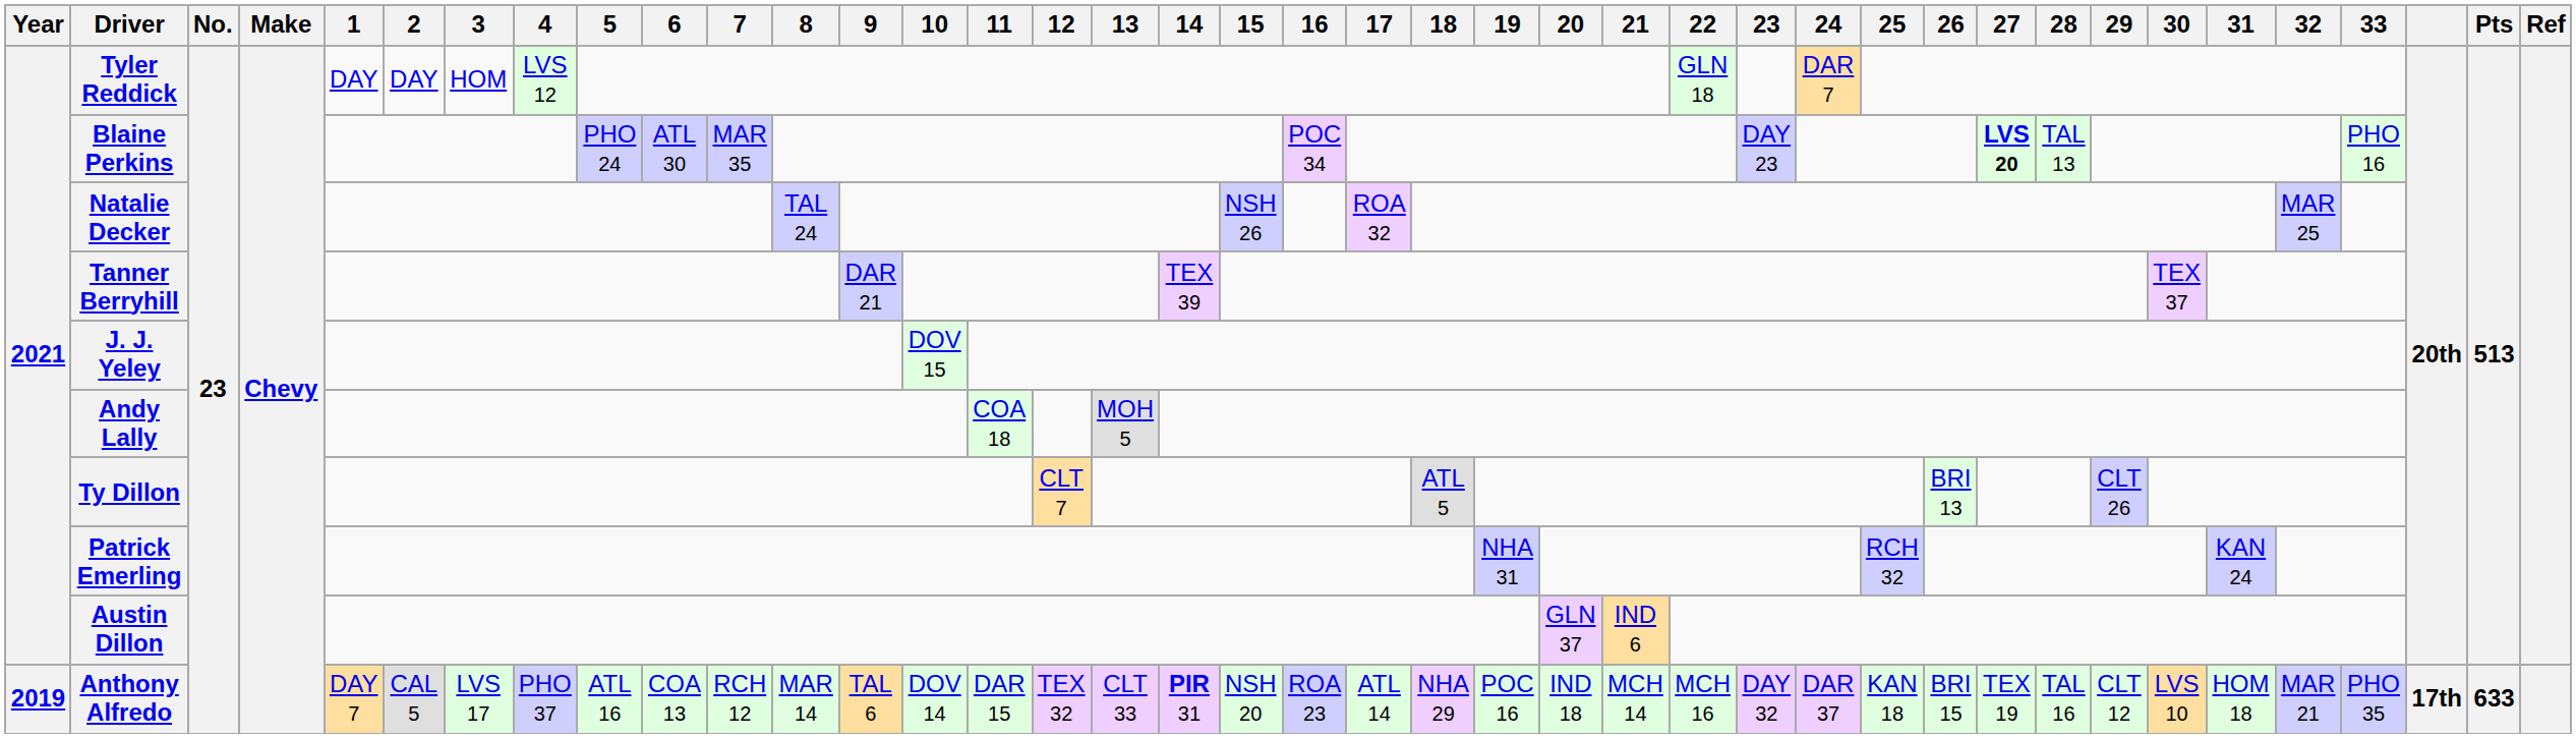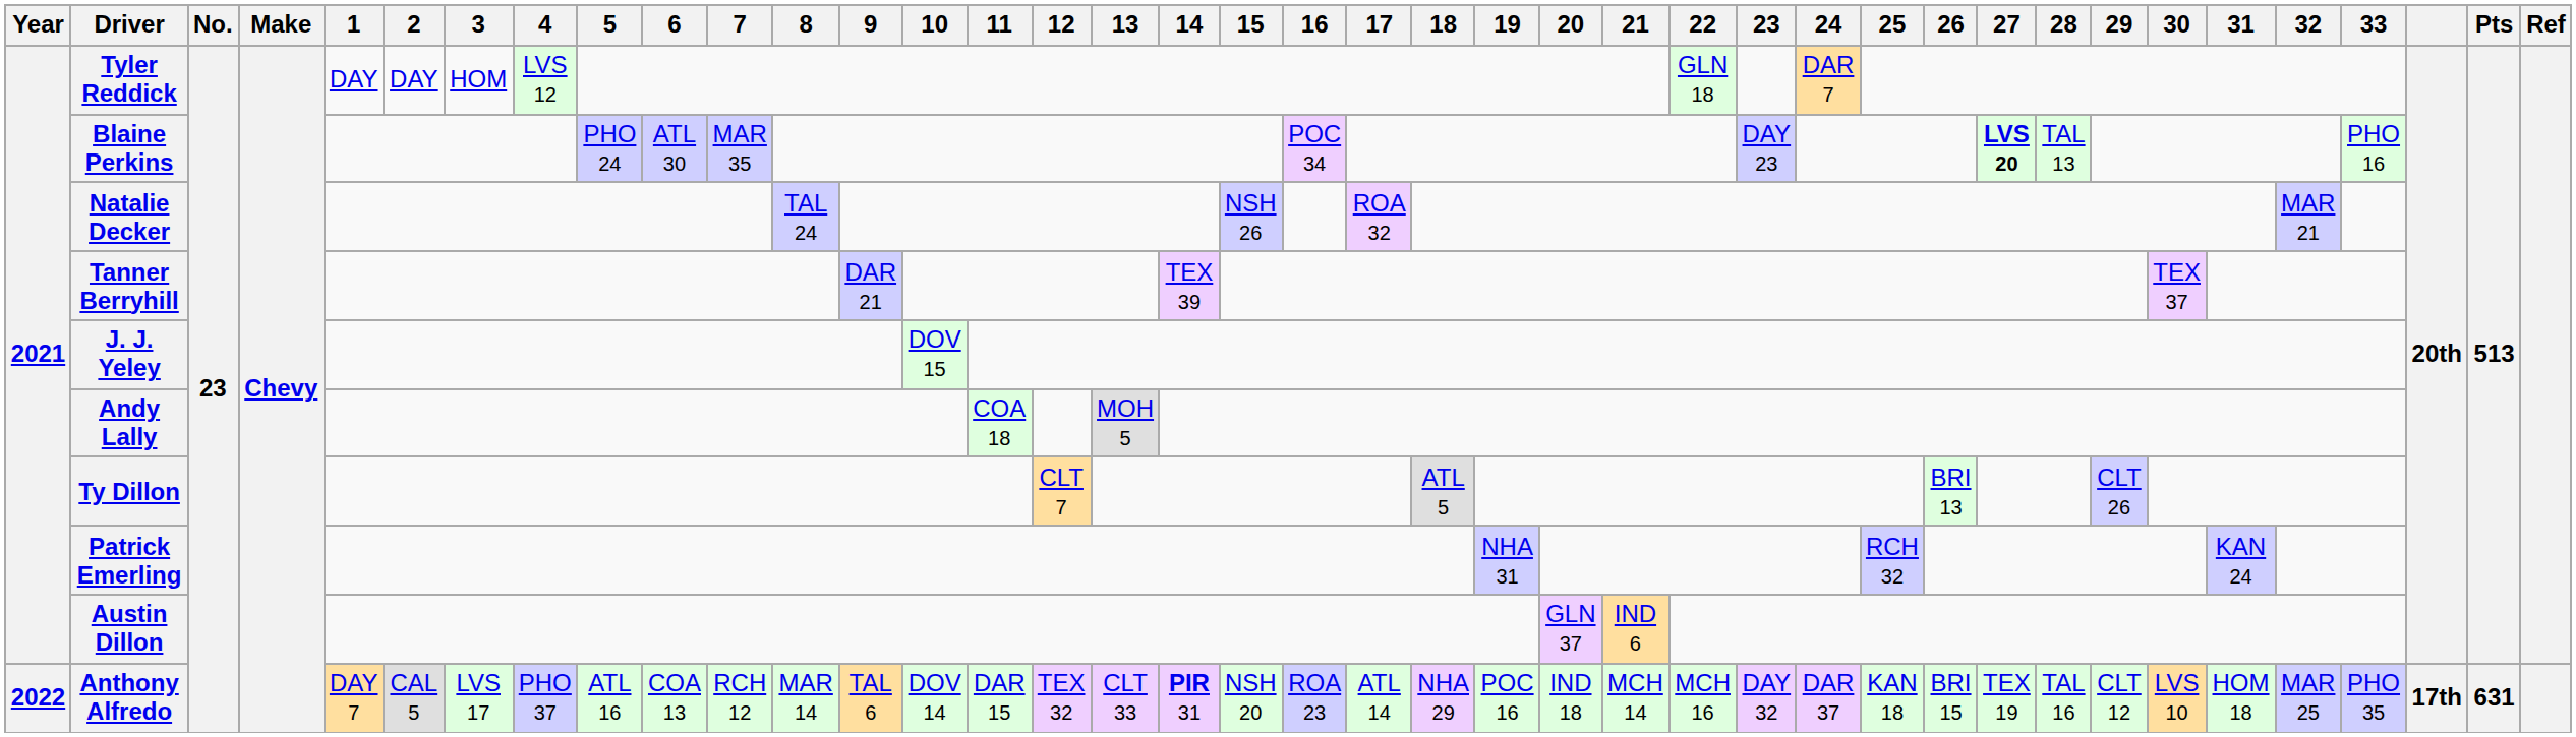 <table class="wikitable" style="text-align:center; font-size:75%">
 <tr>
 <th>Year</th>
 <th>Driver</th>
 <th>No.</th>
 <th>Make</th>
 <th>1</th>
 <th>2</th>
 <th>3</th>
 <th>4</th>
 <th>5</th>
 <th>6</th>
 <th>7</th>
 <th>8</th>
 <th>9</th>
 <th>10</th>
 <th>11</th>
 <th>12</th>
 <th>13</th>
 <th>14</th>
 <th>15</th>
 <th>16</th>
 <th>17</th>
 <th>18</th>
 <th>19</th>
 <th>20</th>
 <th>21</th>
 <th>22</th>
 <th>23</th>
 <th>24</th>
 <th>25</th>
 <th>26</th>
 <th>27</th>
 <th>28</th>
 <th>29</th>
 <th>30</th>
 <th>31</th>
 <th>32</th>
 <th>33</th>
 <th></th>
 <th>Pts</th>
 <th>Ref</th>
 </tr>
 <tr>
 <th Rowspan=9><a href='#'>2021</a></th>
 <th><a href='#'>Tyler Reddick</a></th>
 <th Rowspan=10>23</th>
 <th Rowspan=10><a href='#'>Chevy</a></th>
 <td><a href='#'>DAY</a></td>
 <td><a href='#'>DAY</a></td>
 <td><a href='#'>HOM</a></td>
 <td style="background:#DFFFDF;"><a href='#'>LVS</a><br><small>12</small></td>
 <td colspan=17></td>
 <td style="background:#DFFFDF;"><a href='#'>GLN</a> <br><small>18</small></td>
 <td colspan=1></td>
 <td style="background:#FFDF9F;"><a href='#'>DAR</a><br><small>7</small></td>
 <td colspan=9></td>
 <th Rowspan=9>20th</th>
 <th Rowspan=9>513</th>
 <th Rowspan=9></th>
 </tr>
 <tr>
 <th><a href='#'>Blaine Perkins</a></th>
 <td colspan=4></td>
 <td style="background:#CFCFFF;"><a href='#'>PHO</a><br><small>24</small></td>
 <td style="background:#CFCFFF;"><a href='#'>ATL</a><br><small>30</small></td>
 <td style="background:#CFCFFF;"><a href='#'>MAR</a><br><small>35</small></td>
 <td colspan=8></td>
 <td style="background:#EFCFFF;"><a href='#'>POC</a><br><small>34</small></td>
 <td colspan=6></td>
 <td style="background:#CFCFFF;"><a href='#'>DAY</a><br><small>23</small></td>
 <td colspan=3></td>
 <td style="background:#DFFFDF;"><strong><a href='#'>LVS</a><br><small>20</small></strong></td>
 <td style="background:#DFFFDF;"><a href='#'>TAL</a><br><small>13</small></td>
 <td colspan=4></td>
 <td style="background:#DFFFDF;"><a href='#'>PHO</a><br><small>16</small></td>
 </tr>
 <tr>
 <th><a href='#'>Natalie Decker</a></th>
 <td colspan=7></td>
 <td style="background:#CFCFFF;"><a href='#'>TAL</a><br><small>24</small></td>
 <td colspan=6></td>
 <td style="background:#CFCFFF;"><a href='#'>NSH</a><br><small>26</small></td>
 <td colspan=1></td>
 <td style="background:#EFCFFF;"><a href='#'>ROA</a><br><small>32</small></td>
 <td colspan=14></td>
-<td style="background:#CFCFFF;"><a href='#'>MAR</a><br><small>25</small></td>
+<td style="background:#CFCFFF;"><a href='#'>MAR</a><br><small>21</small></td>
 <td colspan=1></td>
 </tr>
 <tr>
 <th><a href='#'>Tanner Berryhill</a></th>
 <td colspan=8></td>
 <td style="background:#CFCFFF;"><a href='#'>DAR</a><br><small>21</small></td>
 <td colspan=4></td>
 <td style="background:#EFCFFF;"><a href='#'>TEX</a><br><small>39</small></td>
 <td colspan=15></td>
 <td style="background:#EFCFFF;"><a href='#'>TEX</a><br><small>37</small></td>
 <td colspan=3></td>
 </tr>
 <tr>
 <th><a href='#'>J. J. Yeley</a></th>
 <td colspan=9></td>
 <td style="background:#DFFFDF;"><a href='#'>DOV</a><br><small>15</small></td>
 <td colspan=23></td>
 </tr>
 <tr>
 <th><a href='#'>Andy Lally</a></th>
 <td colspan=10></td>
 <td style="background:#DFFFDF;"><a href='#'>COA</a><br><small>18</small></td>
 <td colspan=1></td>
 <td style="background:#DFDFDF;"><a href='#'>MOH</a><br><small>5</small></td>
 <td colspan=20></td>
 </tr>
 <tr>
 <th><a href='#'>Ty Dillon</a></th>
 <td colspan=11></td>
 <td style="background:#FFDF9F;"><a href='#'>CLT</a><br><small>7</small></td>
 <td colspan=5></td>
 <td style="background:#DFDFDF;"><a href='#'>ATL</a><br><small>5</small></td>
 <td colspan=7></td>
 <td style="background:#DFFFDF;"><a href='#'>BRI</a><br><small>13</small></td>
 <td colspan=2></td>
 <td style="background:#CFCFFF;"><a href='#'>CLT</a><br><small>26</small></td>
 <td colspan=4></td>
 </tr>
 <tr>
 <th><a href='#'>Patrick Emerling</a></th>
 <td colspan=18></td>
 <td style="background:#CFCFFF;"><a href='#'>NHA</a><br><small>31</small></td>
 <td colspan=5></td>
 <td style="background:#CFCFFF;"><a href='#'>RCH</a><br><small>32</small></td>
 <td colspan=5></td>
 <td style="background:#CFCFFF;"><a href='#'>KAN</a><br><small>24</small></td>
 <td colspan=2></td>
 </tr>
 <tr>
 <th><a href='#'>Austin Dillon</a></th>
 <td colspan=19></td>
 <td style="background:#EFCFFF;"><a href='#'>GLN</a><br><small>37</small></td>
 <td style="background:#FFDF9F;"><a href='#'>IND</a><br><small>6</small></td>
 <td colspan=12></td>
 </tr>
 <tr>
-<th><a href='#'>2019</a></th>
+<th><a href='#'>2022</a></th>
 <th><a href='#'>Anthony Alfredo</a></th>
 <td style="background:#FFDF9F;"><a href='#'>DAY</a><br><small>7</small></td>
 <td style="background:#DFDFDF;"><a href='#'>CAL</a><br><small>5</small></td>
 <td style="background:#DFFFDF;"><a href='#'>LVS</a><br><small>17</small></td>
 <td style="background:#CFCFFF;"><a href='#'>PHO</a><br><small>37</small></td>
 <td style="background:#DFFFDF;"><a href='#'>ATL</a><br><small>16</small></td>
 <td style="background:#DFFFDF;"><a href='#'>COA</a><br><small>13</small></td>
 <td style="background:#DFFFDF;"><a href='#'>RCH</a><br><small>12</small></td>
 <td style="background:#DFFFDF;"><a href='#'>MAR</a><br><small>14</small></td>
 <td style="background:#FFDF9F;"><a href='#'>TAL</a><br><small>6</small></td>
 <td style="background:#DFFFDF;"><a href='#'>DOV</a><br><small>14</small></td>
 <td style="background:#DFFFDF;"><a href='#'>DAR</a><br><small>15</small></td>
 <td style="background:#EFCFFF;"><a href='#'>TEX</a><br><small>32</small></td>
 <td style="background:#EFCFFF;"><a href='#'>CLT</a><br><small>33</small></td>
 <td style="background:#EFCFFF;"><strong><a href='#'>PIR</a></strong><br><small>31</small></td>
 <td style="background:#DFFFDF;"><a href='#'>NSH</a><br><small>20</small></td>
 <td style="background:#CFCFFF;"><a href='#'>ROA</a><br><small>23</small></td>
 <td style="background:#DFFFDF;"><a href='#'>ATL</a><br><small>14</small></td>
 <td style="background:#EFCFFF;"><a href='#'>NHA</a><br><small>29</small></td>
 <td style="background:#DFFFDF;"><a href='#'>POC</a><br><small>16</small></td>
 <td style="background:#DFFFDF;"><a href='#'>IND</a><br><small>18</small></td>
 <td style="background:#DFFFDF;"><a href='#'>MCH</a> <br><small>14</small></td>
 <td style="background:#DFFFDF;"><a href='#'>MCH</a><br><small>16</small></td>
 <td style="background:#EFCFFF;"><a href='#'>DAY</a><br><small>32</small></td>
 <td style="background:#EFCFFF;"><a href='#'>DAR</a><br><small>37</small></td>
 <td style="background:#DFFFDF;"><a href='#'>KAN</a> <br><small>18</small></td>
 <td style="background:#DFFFDF;"><a href='#'>BRI</a><br><small>15</small></td>
 <td style="background:#DFFFDF;"><a href='#'>TEX</a><br><small>19</small></td>
 <td style="background:#DFFFDF;"><a href='#'>TAL</a><br><small>16</small></td>
 <td style="background:#DFFFDF;"><a href='#'>CLT</a><br><small>12</small></td>
 <td style="background:#FFDF9F;"><a href='#'>LVS</a><br><small>10</small></td>
 <td style="background:#DFFFDF;"><a href='#'>HOM</a><br><small>18</small></td>
-<td style="background:#CFCFFF;"><a href='#'>MAR</a><br><small>21</small></td>
+<td style="background:#CFCFFF;"><a href='#'>MAR</a><br><small>25</small></td>
 <td style="background:#CFCFFF;"><a href='#'>PHO</a><br><small>35</small></td>
 <th>17th</th>
-<th>633</th>
+<th>631</th>
 <th></th>
 </tr>
 </table>
